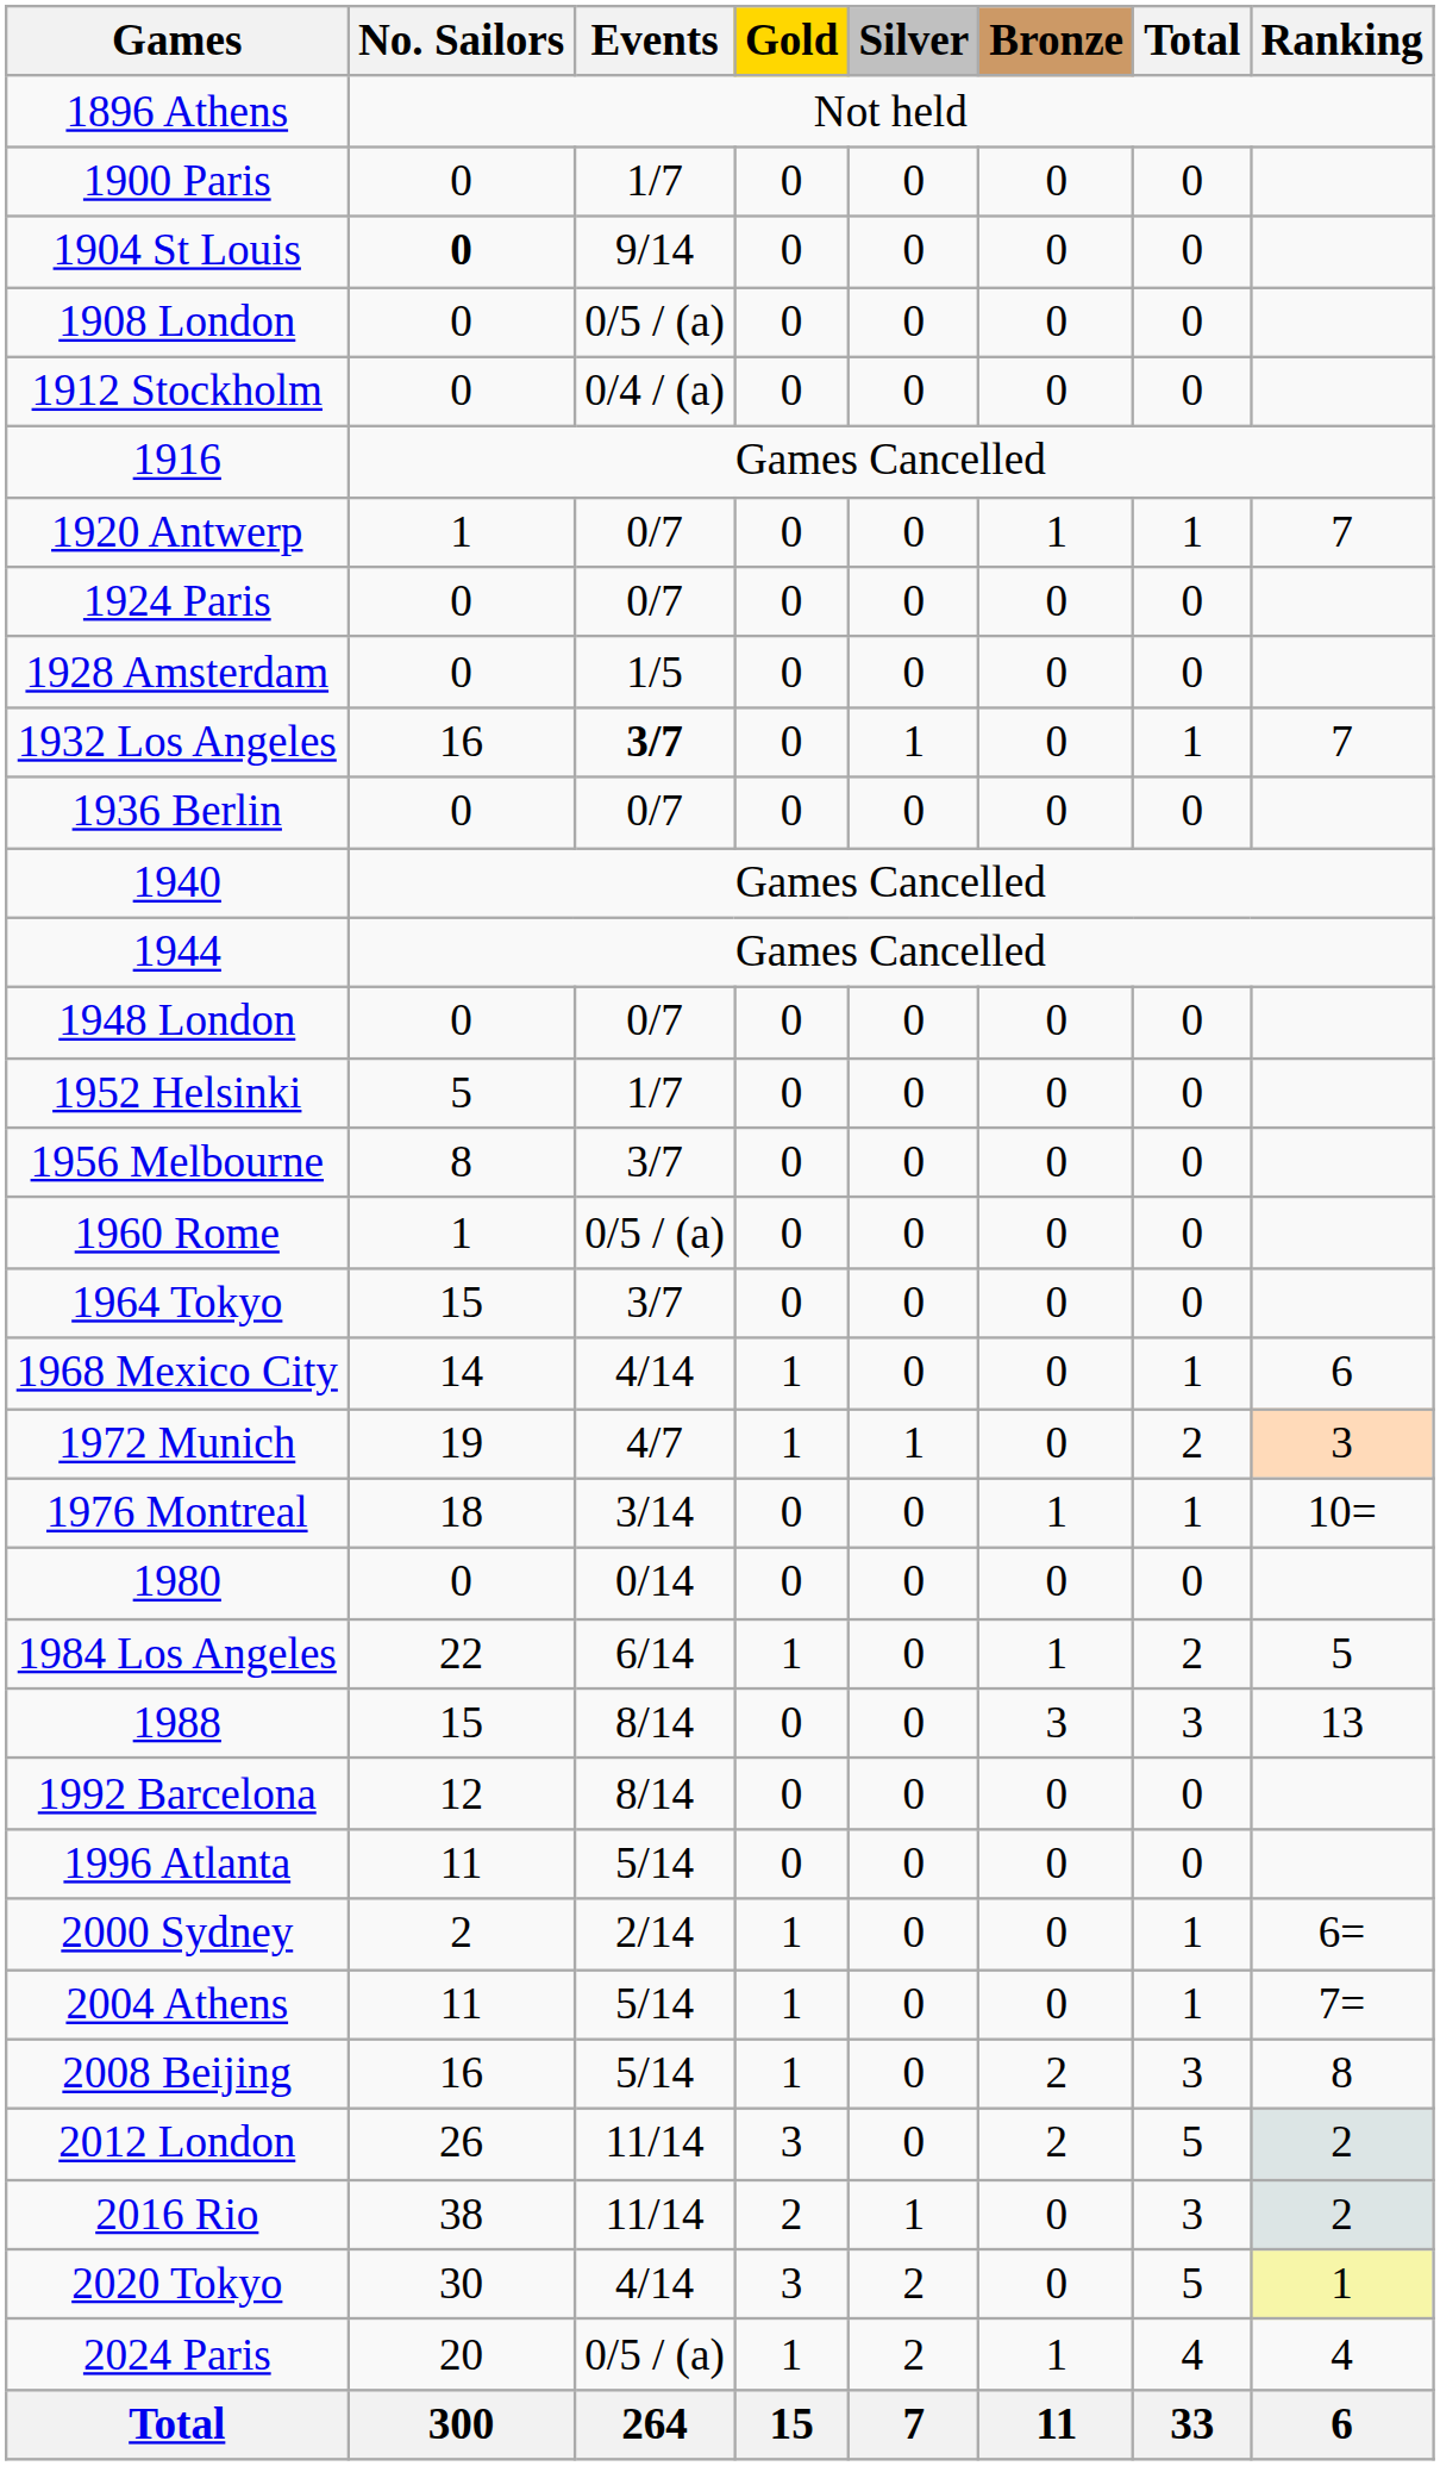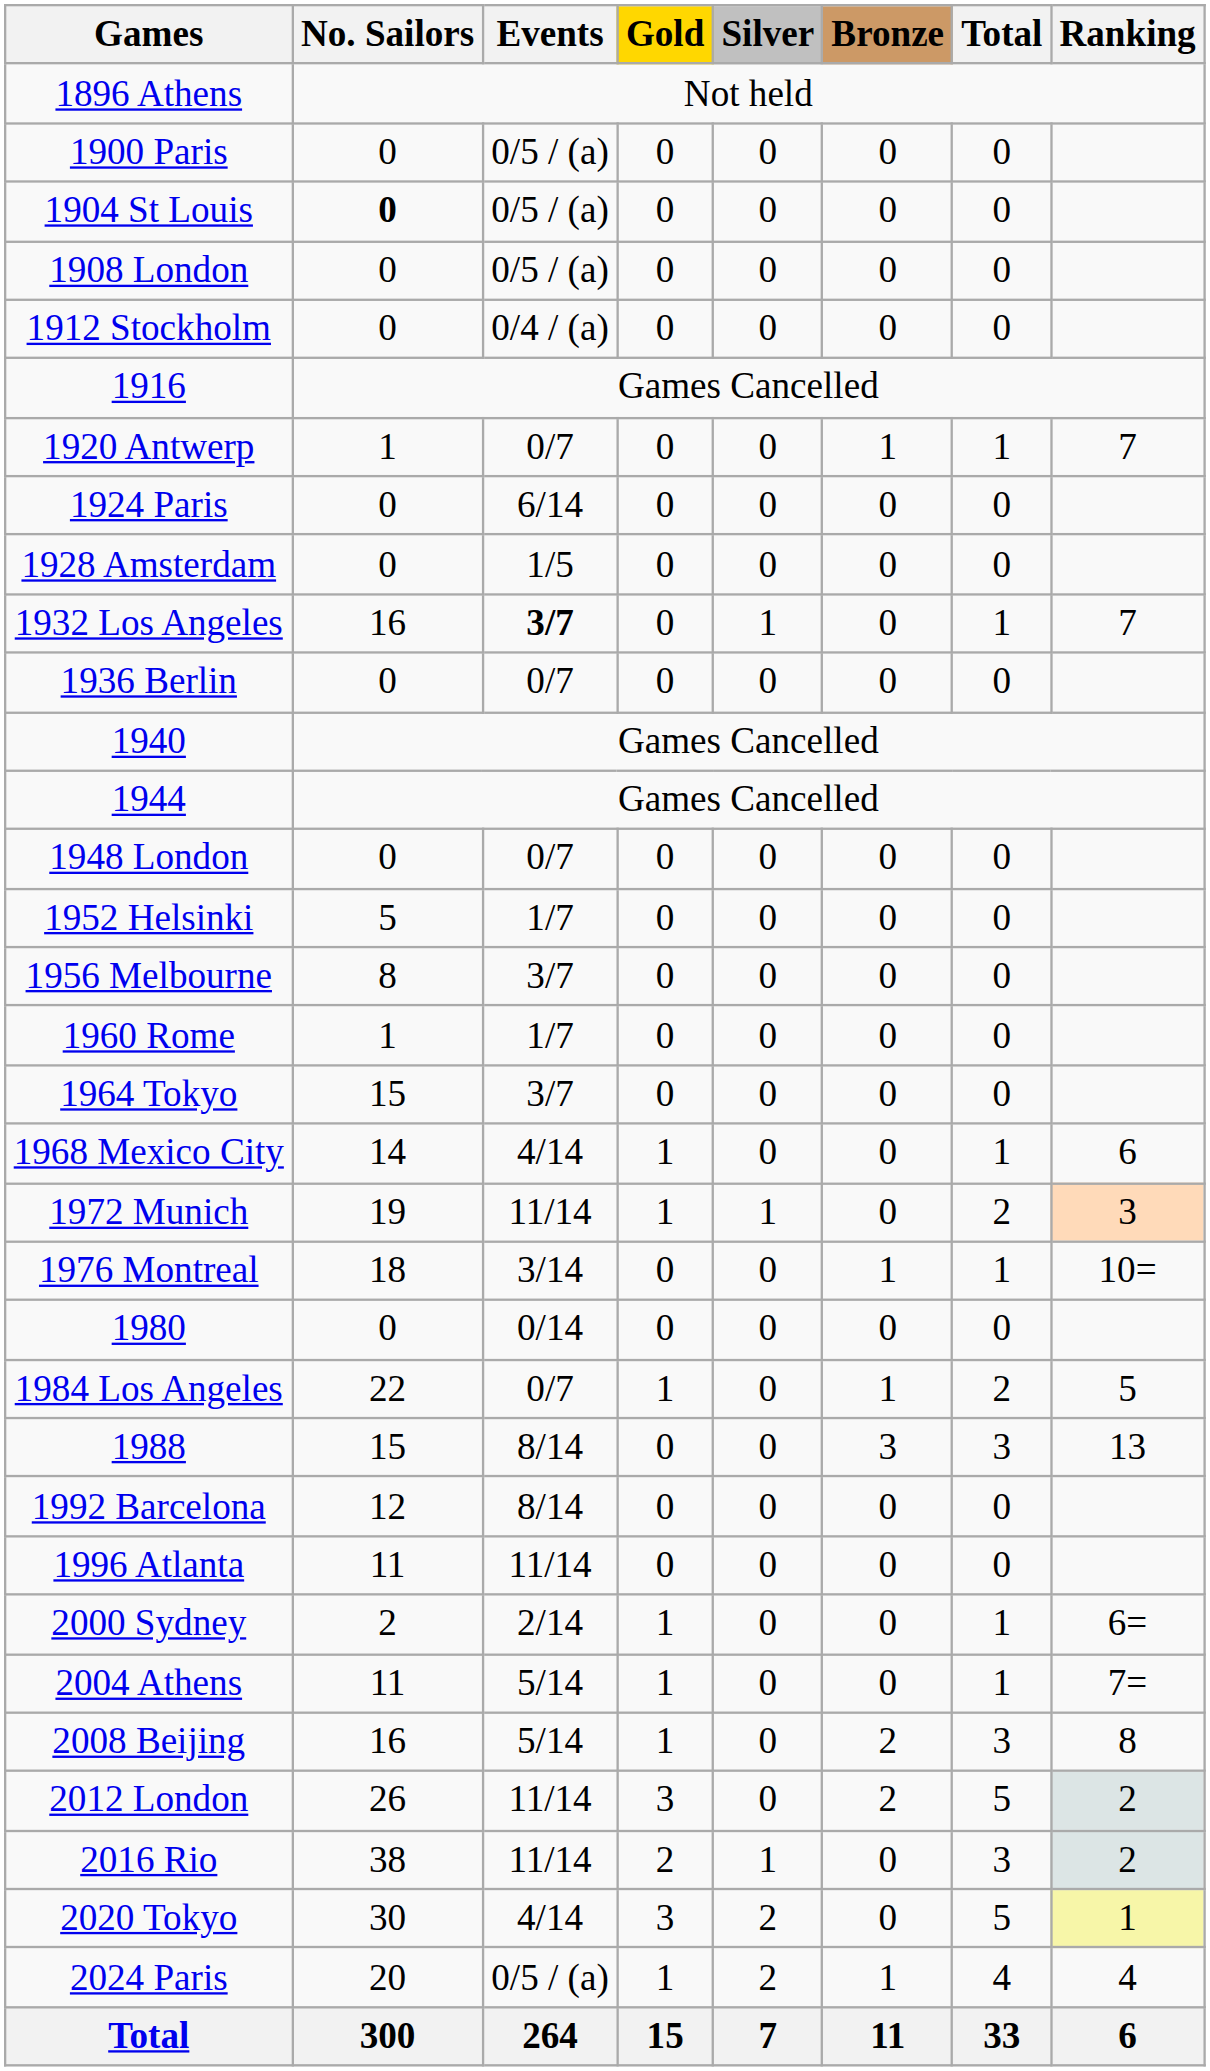 <table class="wikitable sortable" style="text-align:center">
 <tr>
 <th>Games</th>
 <th>No. Sailors</th>
 <th>Events</th>
 <th style="background-color:gold;">Gold</th>
 <th style="background-color:silver;">Silver</th>
 <th style="background-color:#c96;">Bronze</th>
 <th>Total</th>
 <th>Ranking</th>
 </tr>
 <tr>
 <td><a href='#'>1896 Athens</a></td>
 <td colspan=7>Not held</td>
 </tr>
 <tr>
 <td><a href='#'>1900 Paris</a></td>
 <td>0</td>
-<td>1/7</td>
+<td>0/5 / (a)</td>
 <td>0</td>
 <td>0</td>
 <td>0</td>
 <td>0</td>
 <td></td>
 </tr>
 <tr>
 <td><a href='#'>1904 St Louis</a></td>
 <td><strong>0</strong></td>
-<td>9/14</td>
+<td>0/5 / (a)</td>
 <td>0</td>
 <td>0</td>
 <td>0</td>
 <td>0</td>
 <td></td>
 </tr>
 <tr>
 <td><a href='#'>1908 London</a></td>
 <td>0</td>
 <td>0/5 / (a)</td>
 <td>0</td>
 <td>0</td>
 <td>0</td>
 <td>0</td>
 <td></td>
 </tr>
 <tr>
 <td><a href='#'>1912 Stockholm</a></td>
 <td>0</td>
 <td>0/4 / (a)</td>
 <td>0</td>
 <td>0</td>
 <td>0</td>
 <td>0</td>
 <td></td>
 </tr>
 <tr>
 <td><a href='#'>1916</a></td>
 <td colspan=7>Games Cancelled</td>
 </tr>
 <tr>
 <td><a href='#'>1920 Antwerp</a></td>
 <td>1</td>
 <td>0/7</td>
 <td>0</td>
 <td>0</td>
 <td>1</td>
 <td>1</td>
 <td>7</td>
 </tr>
 <tr>
 <td><a href='#'>1924 Paris</a></td>
 <td>0</td>
-<td>0/7</td>
+<td>6/14</td>
 <td>0</td>
 <td>0</td>
 <td>0</td>
 <td>0</td>
 <td></td>
 </tr>
 <tr>
 <td><a href='#'>1928 Amsterdam</a></td>
 <td>0</td>
 <td>1/5</td>
 <td>0</td>
 <td>0</td>
 <td>0</td>
 <td>0</td>
 <td></td>
 </tr>
 <tr>
 <td><a href='#'>1932 Los Angeles</a></td>
 <td>16</td>
 <td><strong>3/7</strong></td>
 <td>0</td>
 <td>1</td>
 <td>0</td>
 <td>1</td>
 <td>7</td>
 </tr>
 <tr>
 <td><a href='#'>1936 Berlin</a></td>
 <td>0</td>
 <td>0/7</td>
 <td>0</td>
 <td>0</td>
 <td>0</td>
 <td>0</td>
 <td></td>
 </tr>
 <tr>
 <td><a href='#'>1940</a></td>
 <td colspan=7>Games Cancelled</td>
 </tr>
 <tr>
 <td><a href='#'>1944</a></td>
 <td colspan=7>Games Cancelled</td>
 </tr>
 <tr>
 <td><a href='#'>1948 London</a></td>
 <td>0</td>
 <td>0/7</td>
 <td>0</td>
 <td>0</td>
 <td>0</td>
 <td>0</td>
 <td></td>
 </tr>
 <tr>
 <td><a href='#'>1952 Helsinki</a></td>
 <td>5</td>
 <td>1/7</td>
 <td>0</td>
 <td>0</td>
 <td>0</td>
 <td>0</td>
 <td></td>
 </tr>
 <tr>
 <td><a href='#'>1956 Melbourne</a></td>
 <td>8</td>
 <td>3/7</td>
 <td>0</td>
 <td>0</td>
 <td>0</td>
 <td>0</td>
 <td></td>
 </tr>
 <tr>
 <td><a href='#'>1960 Rome</a></td>
 <td>1</td>
-<td>0/5 / (a)</td>
+<td>1/7</td>
 <td>0</td>
 <td>0</td>
 <td>0</td>
 <td>0</td>
 <td></td>
 </tr>
 <tr>
 <td><a href='#'>1964 Tokyo</a></td>
 <td>15</td>
 <td>3/7</td>
 <td>0</td>
 <td>0</td>
 <td>0</td>
 <td>0</td>
 <td></td>
 </tr>
 <tr>
 <td><a href='#'>1968 Mexico City</a></td>
 <td>14</td>
 <td>4/14</td>
 <td>1</td>
 <td>0</td>
 <td>0</td>
 <td>1</td>
 <td>6</td>
 </tr>
 <tr>
 <td><a href='#'>1972 Munich</a></td>
 <td>19</td>
-<td>4/7</td>
+<td>11/14</td>
 <td>1</td>
 <td>1</td>
 <td>0</td>
 <td>2</td>
 <td bgcolor=ffdab9>3</td>
 </tr>
 <tr>
 <td><a href='#'>1976 Montreal</a></td>
 <td>18</td>
 <td>3/14</td>
 <td>0</td>
 <td>0</td>
 <td>1</td>
 <td>1</td>
 <td>10=</td>
 </tr>
 <tr>
 <td><a href='#'>1980</a></td>
 <td>0</td>
 <td>0/14</td>
 <td>0</td>
 <td>0</td>
 <td>0</td>
 <td>0</td>
 <td></td>
 </tr>
 <tr>
 <td><a href='#'>1984 Los Angeles</a></td>
 <td>22</td>
-<td>6/14</td>
+<td>0/7</td>
 <td>1</td>
 <td>0</td>
 <td>1</td>
 <td>2</td>
 <td>5</td>
 </tr>
 <tr>
 <td><a href='#'>1988</a></td>
 <td>15</td>
 <td>8/14</td>
 <td>0</td>
 <td>0</td>
 <td>3</td>
 <td>3</td>
 <td>13</td>
 </tr>
 <tr>
 <td><a href='#'>1992 Barcelona</a></td>
 <td>12</td>
 <td>8/14</td>
 <td>0</td>
 <td>0</td>
 <td>0</td>
 <td>0</td>
 <td></td>
 </tr>
 <tr>
 <td><a href='#'>1996 Atlanta</a></td>
 <td>11</td>
-<td>5/14</td>
+<td>11/14</td>
 <td>0</td>
 <td>0</td>
 <td>0</td>
 <td>0</td>
 <td></td>
 </tr>
 <tr>
 <td><a href='#'>2000 Sydney</a></td>
 <td>2</td>
 <td>2/14</td>
 <td>1</td>
 <td>0</td>
 <td>0</td>
 <td>1</td>
 <td>6=</td>
 </tr>
 <tr>
 <td><a href='#'>2004 Athens</a></td>
 <td>11</td>
 <td>5/14</td>
 <td>1</td>
 <td>0</td>
 <td>0</td>
 <td>1</td>
 <td>7=</td>
 </tr>
 <tr>
 <td><a href='#'>2008 Beijing</a></td>
 <td>16</td>
 <td>5/14</td>
 <td>1</td>
 <td>0</td>
 <td>2</td>
 <td>3</td>
 <td>8</td>
 </tr>
 <tr>
 <td><a href='#'>2012 London</a></td>
 <td>26</td>
 <td>11/14</td>
 <td>3</td>
 <td>0</td>
 <td>2</td>
 <td>5</td>
 <td bgcolor=dce5e5>2</td>
 </tr>
 <tr>
 <td><a href='#'>2016 Rio</a></td>
 <td>38</td>
 <td>11/14</td>
 <td>2</td>
 <td>1</td>
 <td>0</td>
 <td>3</td>
 <td bgcolor=dce5e5>2</td>
 </tr>
 <tr>
 <td><a href='#'>2020 Tokyo</a></td>
 <td>30</td>
 <td>4/14</td>
 <td>3</td>
 <td>2</td>
 <td>0</td>
 <td>5</td>
 <td bgcolor=F7F6A8>1</td>
 </tr>
 <tr>
 <td><a href='#'>2024 Paris</a></td>
 <td>20</td>
 <td>0/5 / (a)</td>
 <td>1</td>
 <td>2</td>
 <td>1</td>
 <td>4</td>
 <td>4</td>
 </tr>
 <tr>
 <th><a href='#'>Total</a></th>
 <th>300</th>
 <th>264</th>
 <th>15</th>
 <th>7</th>
 <th>11</th>
 <th>33</th>
 <th>6</th>
 </tr>
 </table>
